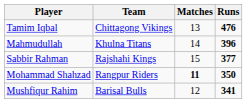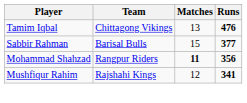 <table class="wikitable" style="text-align: center;">
 <tr>
 <th>Player</th>
 <th>Team</th>
 <th>Matches</th>
 <th>Runs</th>
 </tr>
 <tr>
 <td style="text-align:left"><a href='#'>Tamim Iqbal</a></td>
 <td style="text-align:left"><a href='#'>Chittagong Vikings</a></td>
 <td>13</td>
 <td><strong>476</strong></td>
 </tr>
 <tr>
-<td style="text-align:left"><a href='#'>Mahmudullah</a></td>
-<td style="text-align:left"><a href='#'>Khulna Titans</a></td>
-<td>14</td>
-<td><strong>396</strong></td>
-</tr>
-<tr>
 <td style="text-align:left"><a href='#'>Sabbir Rahman</a></td>
-<td style="text-align:left"><a href='#'>Rajshahi Kings</a></td>
+<td style="text-align:left"><a href='#'>Barisal Bulls</a></td>
 <td>15</td>
 <td><strong>377</strong></td>
 </tr>
 <tr>
 <td style="text-align:left"><a href='#'>Mohammad Shahzad</a></td>
 <td style="text-align:left"><a href='#'>Rangpur Riders</a></td>
 <td><strong>11</strong></td>
-<td><strong>350</strong></td>
+<td><strong>356</strong></td>
 </tr>
 <tr>
 <td style="text-align:left"><a href='#'>Mushfiqur Rahim</a></td>
-<td style="text-align:left"><a href='#'>Barisal Bulls</a></td>
+<td style="text-align:left"><a href='#'>Rajshahi Kings</a></td>
 <td>12</td>
 <td><strong>341</strong></td>
 </tr>
 </table>
